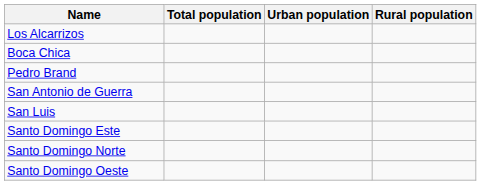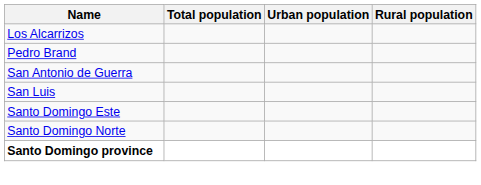 <table class="wikitable sortable" style="text-align:right; font-size:95%;">
 <tr>
 <th width="190px">Name</th>
 <th>Total population</th>
 <th>Urban population</th>
 <th>Rural population</th>
 </tr>
 <tr>
 <td align="left"><a href='#'>Los Alcarrizos</a></td>
-<td></td>
-<td></td>
-<td></td>
-</tr>
-<tr>
-<td align="left"><a href='#'>Boca Chica</a></td>
 <td></td>
 <td></td>
 <td></td>
 </tr>
 <tr>
 <td align="left"><a href='#'>Pedro Brand</a></td>
 <td></td>
 <td></td>
 <td></td>
 </tr>
 <tr>
 <td align="left"><a href='#'>San Antonio de Guerra</a></td>
 <td></td>
 <td></td>
 <td></td>
 </tr>
 <tr>
 <td align="left"><a href='#'>San Luis</a></td>
 <td></td>
 <td></td>
 <td></td>
 </tr>
 <tr>
 <td align="left"><a href='#'>Santo Domingo Este</a></td>
 <td></td>
 <td></td>
 <td></td>
 </tr>
 <tr>
 <td align="left"><a href='#'>Santo Domingo Norte</a></td>
 <td></td>
 <td></td>
 <td></td>
 </tr>
-<tr>
-<td align="left"><a href='#'>Santo Domingo Oeste</a></td>
+<tr style="background:white">
+<td align="left"><strong>Santo Domingo province</strong></td>
 <td></td>
 <td></td>
 <td></td>
 </tr>
 </table>
